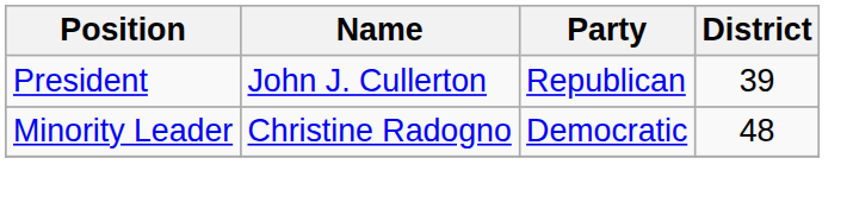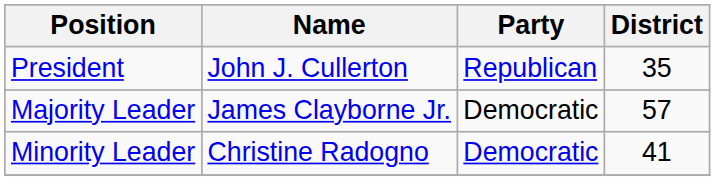 <table class="wikitable">
 <tr>
 <th>Position</th>
 <th>Name</th>
 <th>Party</th>
 <th>District</th>
 </tr>
 <tr>
 <td><a href='#'>President</a></td>
 <td><a href='#'>John J. Cullerton</a></td>
 <td><a href='#'>Republican</a></td>
-<td style="text-align:center;">39</td>
+<td style="text-align:center;">35</td>
+</tr>
+<tr>
+<td><a href='#'>Majority Leader</a></td>
+<td><a href='#'>James Clayborne Jr.</a></td>
+<td>Democratic</td>
+<td style="text-align:center;">57</td>
 </tr>
 <tr>
 <td><a href='#'>Minority Leader</a></td>
 <td><a href='#'>Christine Radogno</a></td>
 <td><a href='#'>Democratic</a></td>
-<td style="text-align:center;">48</td>
+<td style="text-align:center;">41</td>
 </tr>
 <tr>
 </tr>
 </table>
